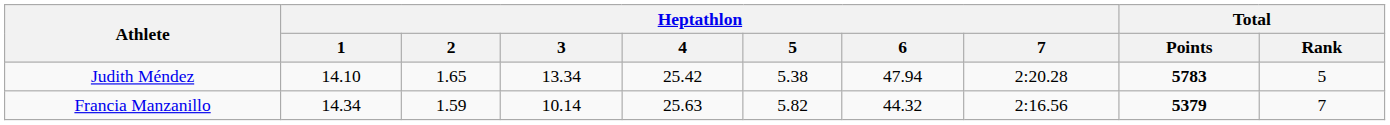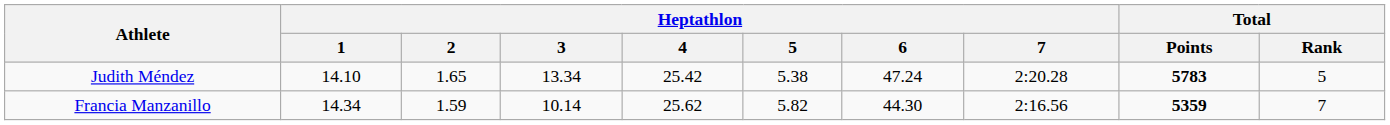 <table class="wikitable" style="font-size:95%; text-align:center;" width="95%">
 <tr>
 <th rowspan="2">Athlete</th>
 <th colspan="7"><a href='#'>Heptathlon</a></th>
 <th colspan="2">Total</th>
 </tr>
 <tr>
 <th>1</th>
 <th>2</th>
 <th>3</th>
 <th>4</th>
 <th>5</th>
 <th>6</th>
 <th>7</th>
 <th>Points</th>
 <th>Rank</th>
 </tr>
 <tr>
 <td width=20%><a href='#'>Judith Méndez</a></td>
 <td>14.10</td>
 <td>1.65</td>
 <td>13.34</td>
 <td>25.42</td>
 <td>5.38</td>
-<td>47.94</td>
+<td>47.24</td>
 <td>2:20.28</td>
 <td><strong>5783</strong></td>
 <td>5</td>
 </tr>
 <tr>
 <td width=20%><a href='#'>Francia Manzanillo</a></td>
 <td>14.34</td>
 <td>1.59</td>
 <td>10.14</td>
-<td>25.63</td>
+<td>25.62</td>
 <td>5.82</td>
-<td>44.32</td>
+<td>44.30</td>
 <td>2:16.56</td>
-<td><strong>5379</strong></td>
+<td><strong>5359</strong></td>
 <td>7</td>
 </tr>
 </table>
